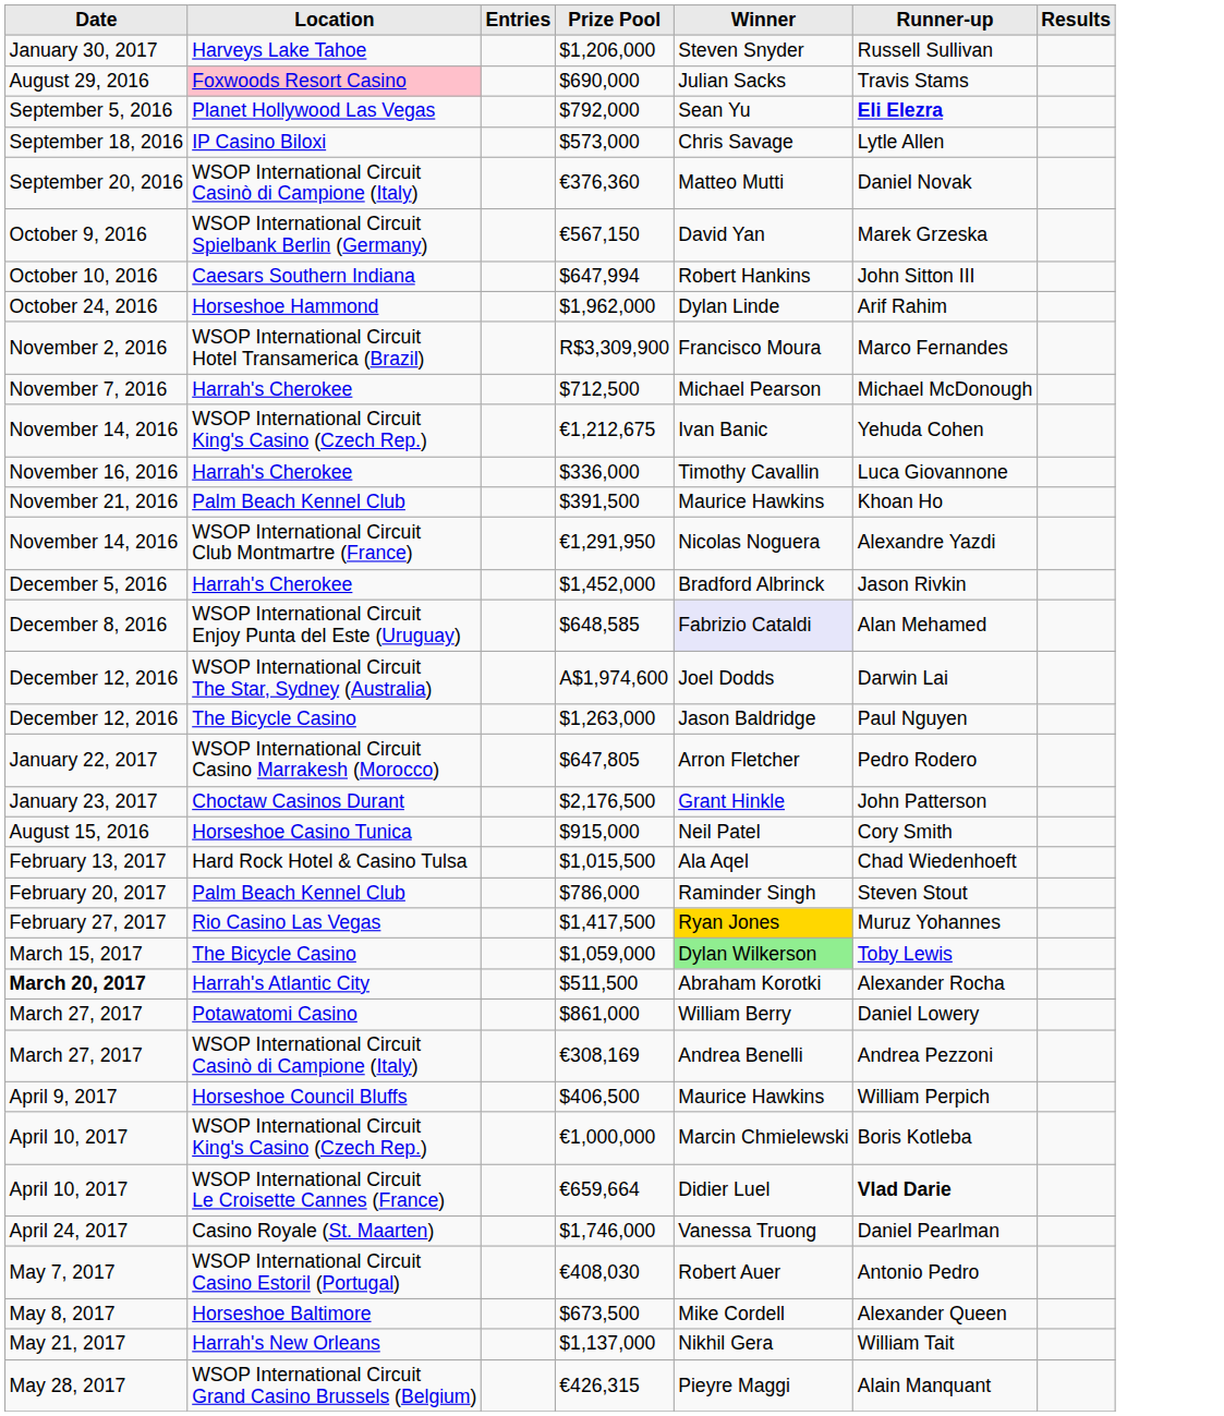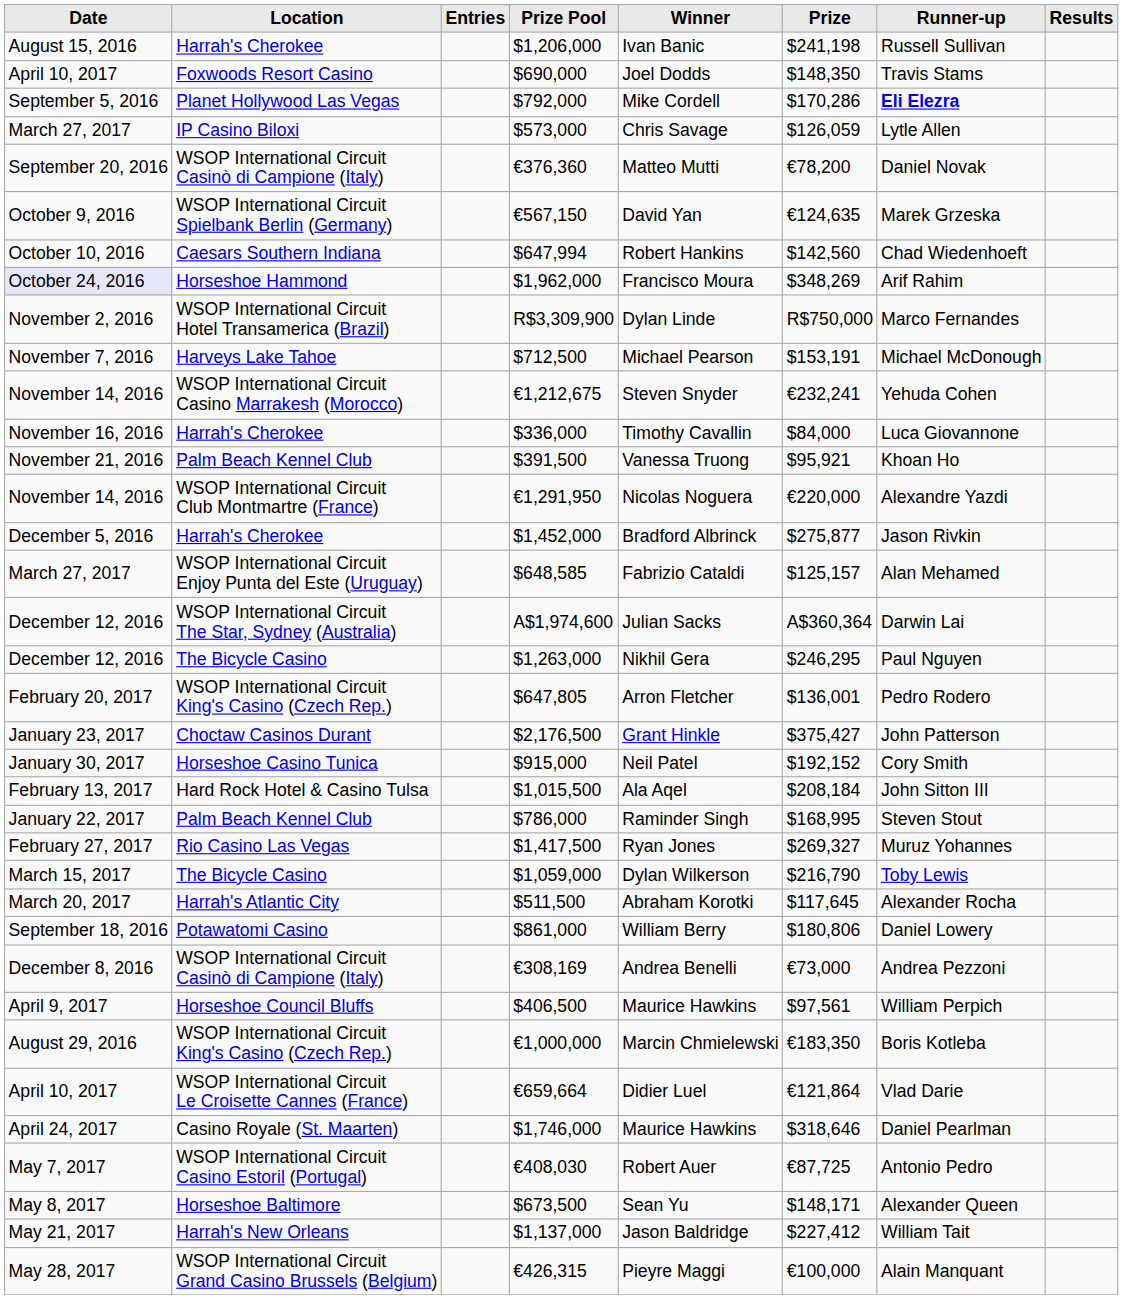 <table class="wikitable">
 <tr>
 <th style="background: #E9E9E9;">Date</th>
 <th style="background: #E9E9E9;">Location</th>
 <th style="background: #E9E9E9;">Entries</th>
 <th style="background: #E9E9E9;">Prize Pool</th>
 <th style="background: #E9E9E9;">Winner</th>
+<th style="background: #E9E9E9;">Prize</th>
 <th style="background: #E9E9E9;">Runner-up</th>
 <th style="background: #E9E9E9;">Results</th>
 </tr>
 <tr>
-<td>January 30, 2017</td>
-<td><a href='#'>Harveys Lake Tahoe</a></td>
+<td>August 15, 2016</td>
+<td><a href='#'>Harrah's Cherokee</a></td>
 <td></td>
 <td>$1,206,000</td>
-<td> Steven Snyder</td>
+<td> Ivan Banic</td>
+<td>$241,198</td>
 <td> Russell Sullivan</td>
 <td></td>
 </tr>
 <tr>
-<td>August 29, 2016</td>
-<td style="background: pink;"><a href='#'>Foxwoods Resort Casino</a></td>
+<td>April 10, 2017</td>
+<td><a href='#'>Foxwoods Resort Casino</a></td>
 <td></td>
 <td>$690,000</td>
-<td> Julian Sacks</td>
+<td> Joel Dodds</td>
+<td>$148,350</td>
 <td> Travis Stams</td>
 <td></td>
 </tr>
 <tr>
 <td>September 5, 2016</td>
 <td><a href='#'>Planet Hollywood Las Vegas</a></td>
 <td></td>
 <td>$792,000</td>
-<td> Sean Yu</td>
+<td> Mike Cordell</td>
+<td>$170,286</td>
 <td><strong> <a href='#'>Eli Elezra</a></strong></td>
 <td></td>
 </tr>
 <tr>
-<td>September 18, 2016</td>
+<td>March 27, 2017</td>
 <td><a href='#'>IP Casino Biloxi</a></td>
 <td></td>
 <td>$573,000</td>
 <td> Chris Savage</td>
+<td>$126,059</td>
 <td> Lytle Allen</td>
 <td></td>
 </tr>
 <tr>
 <td>September 20, 2016</td>
 <td>WSOP International Circuit<br><a href='#'>Casinò di Campione</a> (<a href='#'>Italy</a>)</td>
 <td></td>
 <td>€376,360</td>
 <td> Matteo Mutti</td>
+<td>€78,200</td>
 <td> Daniel Novak</td>
 <td></td>
 </tr>
 <tr>
 <td>October 9, 2016</td>
 <td>WSOP International Circuit<br><a href='#'>Spielbank Berlin</a> (<a href='#'>Germany</a>)</td>
 <td></td>
 <td>€567,150</td>
 <td> David Yan</td>
+<td>€124,635</td>
 <td> Marek Grzeska</td>
 <td></td>
 </tr>
 <tr>
 <td>October 10, 2016</td>
 <td><a href='#'>Caesars Southern Indiana</a></td>
 <td></td>
 <td>$647,994</td>
 <td> Robert Hankins</td>
-<td> John Sitton III</td>
+<td>$142,560</td>
+<td> Chad Wiedenhoeft</td>
 <td></td>
 </tr>
 <tr>
-<td>October 24, 2016</td>
+<td style="background: lavender;">October 24, 2016</td>
 <td><a href='#'>Horseshoe Hammond</a></td>
 <td></td>
 <td>$1,962,000</td>
-<td> Dylan Linde</td>
+<td> Francisco Moura</td>
+<td>$348,269</td>
 <td> Arif Rahim</td>
 <td></td>
 </tr>
 <tr>
 <td>November 2, 2016</td>
 <td>WSOP International Circuit<br>Hotel Transamerica (<a href='#'>Brazil</a>)</td>
 <td></td>
 <td>R$3,309,900</td>
-<td> Francisco Moura</td>
+<td> Dylan Linde</td>
+<td>R$750,000</td>
 <td> Marco Fernandes</td>
 <td></td>
 </tr>
 <tr>
 <td>November 7, 2016</td>
-<td><a href='#'>Harrah's Cherokee</a></td>
+<td><a href='#'>Harveys Lake Tahoe</a></td>
 <td></td>
 <td>$712,500</td>
 <td> Michael Pearson</td>
+<td>$153,191</td>
 <td> Michael McDonough</td>
 <td></td>
 </tr>
 <tr>
 <td>November 14, 2016</td>
-<td>WSOP International Circuit<br><a href='#'>King's Casino</a> (<a href='#'>Czech Rep.</a>)</td>
+<td>WSOP International Circuit<br>Casino <a href='#'>Marrakesh</a> (<a href='#'>Morocco</a>)</td>
 <td></td>
 <td>€1,212,675</td>
-<td> Ivan Banic</td>
+<td> Steven Snyder</td>
+<td>€232,241</td>
 <td> Yehuda Cohen</td>
 <td></td>
 </tr>
 <tr>
 <td>November 16, 2016</td>
 <td><a href='#'>Harrah's Cherokee</a></td>
 <td></td>
 <td>$336,000</td>
 <td> Timothy Cavallin</td>
+<td>$84,000</td>
 <td> Luca Giovannone</td>
 <td></td>
 </tr>
 <tr>
 <td>November 21, 2016</td>
 <td><a href='#'>Palm Beach Kennel Club</a></td>
 <td></td>
 <td>$391,500</td>
-<td> Maurice Hawkins</td>
+<td> Vanessa Truong</td>
+<td>$95,921</td>
 <td> Khoan Ho</td>
 <td></td>
 </tr>
 <tr>
 <td>November 14, 2016</td>
 <td>WSOP International Circuit<br>Club Montmartre (<a href='#'>France</a>)</td>
 <td></td>
 <td>€1,291,950</td>
 <td> Nicolas Noguera</td>
+<td>€220,000</td>
 <td> Alexandre Yazdi</td>
 <td></td>
 </tr>
 <tr>
 <td>December 5, 2016</td>
 <td><a href='#'>Harrah's Cherokee</a></td>
 <td></td>
 <td>$1,452,000</td>
 <td> Bradford Albrinck</td>
+<td>$275,877</td>
 <td> Jason Rivkin</td>
 <td></td>
 </tr>
 <tr>
-<td>December 8, 2016</td>
+<td>March 27, 2017</td>
 <td>WSOP International Circuit<br>Enjoy Punta del Este (<a href='#'>Uruguay</a>)</td>
 <td></td>
 <td>$648,585</td>
-<td style="background: lavender;"> Fabrizio Cataldi</td>
+<td> Fabrizio Cataldi</td>
+<td>$125,157</td>
 <td> Alan Mehamed</td>
 <td></td>
 </tr>
 <tr>
 <td>December 12, 2016</td>
 <td>WSOP International Circuit<br><a href='#'>The Star, Sydney</a> (<a href='#'>Australia</a>)</td>
 <td></td>
 <td>A$1,974,600</td>
-<td> Joel Dodds</td>
+<td> Julian Sacks</td>
+<td>A$360,364</td>
 <td> Darwin Lai</td>
 <td></td>
 </tr>
 <tr>
 <td>December 12, 2016</td>
 <td><a href='#'>The Bicycle Casino</a></td>
 <td></td>
 <td>$1,263,000</td>
-<td> Jason Baldridge</td>
+<td> Nikhil Gera</td>
+<td>$246,295</td>
 <td> Paul Nguyen</td>
 <td></td>
 </tr>
 <tr>
-<td>January 22, 2017</td>
-<td>WSOP International Circuit<br>Casino <a href='#'>Marrakesh</a> (<a href='#'>Morocco</a>)</td>
+<td>February 20, 2017</td>
+<td>WSOP International Circuit<br><a href='#'>King's Casino</a> (<a href='#'>Czech Rep.</a>)</td>
 <td></td>
 <td>$647,805</td>
 <td> Arron Fletcher</td>
+<td>$136,001</td>
 <td> Pedro Rodero</td>
 <td></td>
 </tr>
 <tr>
 <td>January 23, 2017</td>
 <td><a href='#'>Choctaw Casinos Durant</a></td>
 <td></td>
 <td>$2,176,500</td>
 <td> <a href='#'>Grant Hinkle</a></td>
+<td>$375,427</td>
 <td> John Patterson</td>
 <td></td>
 </tr>
 <tr>
-<td>August 15, 2016</td>
+<td>January 30, 2017</td>
 <td><a href='#'>Horseshoe Casino Tunica</a></td>
 <td></td>
 <td>$915,000</td>
 <td> Neil Patel</td>
+<td>$192,152</td>
 <td> Cory Smith</td>
 <td></td>
 </tr>
 <tr>
 <td>February 13, 2017</td>
 <td>Hard Rock Hotel & Casino Tulsa</td>
 <td></td>
 <td>$1,015,500</td>
 <td> Ala Aqel</td>
-<td> Chad Wiedenhoeft</td>
+<td>$208,184</td>
+<td> John Sitton III</td>
 <td></td>
 </tr>
 <tr>
-<td>February 20, 2017</td>
+<td>January 22, 2017</td>
 <td><a href='#'>Palm Beach Kennel Club</a></td>
 <td></td>
 <td>$786,000</td>
 <td> Raminder Singh</td>
+<td>$168,995</td>
 <td> Steven Stout</td>
 <td></td>
 </tr>
 <tr>
 <td>February 27, 2017</td>
 <td><a href='#'>Rio Casino Las Vegas</a></td>
 <td></td>
 <td>$1,417,500</td>
-<td style="background: gold;"> Ryan Jones</td>
+<td> Ryan Jones</td>
+<td>$269,327</td>
 <td> Muruz Yohannes</td>
 <td></td>
 </tr>
 <tr>
 <td>March 15, 2017</td>
 <td><a href='#'>The Bicycle Casino</a></td>
 <td></td>
 <td>$1,059,000</td>
-<td style="background: lightgreen;"> Dylan Wilkerson</td>
+<td> Dylan Wilkerson</td>
+<td>$216,790</td>
 <td> <a href='#'>Toby Lewis</a></td>
 <td></td>
 </tr>
 <tr>
-<td><strong>March 20, 2017</strong></td>
+<td>March 20, 2017</td>
 <td><a href='#'>Harrah's Atlantic City</a></td>
 <td></td>
 <td>$511,500</td>
 <td> Abraham Korotki</td>
+<td>$117,645</td>
 <td> Alexander Rocha</td>
 <td></td>
 </tr>
 <tr>
-<td>March 27, 2017</td>
+<td>September 18, 2016</td>
 <td><a href='#'>Potawatomi Casino</a></td>
 <td></td>
 <td>$861,000</td>
 <td> William Berry</td>
+<td>$180,806</td>
 <td> Daniel Lowery</td>
 <td></td>
 </tr>
 <tr>
-<td>March 27, 2017</td>
+<td>December 8, 2016</td>
 <td>WSOP International Circuit<br><a href='#'>Casinò di Campione</a> (<a href='#'>Italy</a>)</td>
 <td></td>
 <td>€308,169</td>
 <td> Andrea Benelli</td>
+<td>€73,000</td>
 <td> Andrea Pezzoni</td>
 <td></td>
 </tr>
 <tr>
 <td>April 9, 2017</td>
 <td><a href='#'>Horseshoe Council Bluffs</a></td>
 <td></td>
 <td>$406,500</td>
 <td> Maurice Hawkins</td>
+<td>$97,561</td>
 <td> William Perpich</td>
 <td></td>
 </tr>
 <tr>
-<td>April 10, 2017</td>
+<td>August 29, 2016</td>
 <td>WSOP International Circuit<br><a href='#'>King's Casino</a> (<a href='#'>Czech Rep.</a>)</td>
 <td></td>
 <td>€1,000,000</td>
 <td> Marcin Chmielewski</td>
+<td>€183,350</td>
 <td> Boris Kotleba</td>
 <td></td>
 </tr>
 <tr>
 <td>April 10, 2017</td>
 <td>WSOP International Circuit<br><a href='#'>Le Croisette Cannes</a> (<a href='#'>France</a>)</td>
 <td></td>
 <td>€659,664</td>
 <td> Didier Luel</td>
-<td><strong> Vlad Darie</strong></td>
+<td>€121,864</td>
+<td> Vlad Darie</td>
 <td></td>
 </tr>
 <tr>
 <td>April 24, 2017</td>
 <td>Casino Royale (<a href='#'>St. Maarten</a>)</td>
 <td></td>
 <td>$1,746,000</td>
-<td> Vanessa Truong</td>
+<td> Maurice Hawkins</td>
+<td>$318,646</td>
 <td> Daniel Pearlman</td>
 <td></td>
 </tr>
 <tr>
 <td>May 7, 2017</td>
 <td>WSOP International Circuit<br><a href='#'>Casino Estoril</a> (<a href='#'>Portugal</a>)</td>
 <td></td>
 <td>€408,030</td>
 <td> Robert Auer</td>
+<td>€87,725</td>
 <td> Antonio Pedro</td>
 <td></td>
 </tr>
 <tr>
 <td>May 8, 2017</td>
 <td><a href='#'>Horseshoe Baltimore</a></td>
 <td></td>
 <td>$673,500</td>
-<td> Mike Cordell</td>
+<td> Sean Yu</td>
+<td>$148,171</td>
 <td> Alexander Queen</td>
 <td></td>
 </tr>
 <tr>
 <td>May 21, 2017</td>
 <td><a href='#'>Harrah's New Orleans</a></td>
 <td></td>
 <td>$1,137,000</td>
-<td> Nikhil Gera</td>
+<td> Jason Baldridge</td>
+<td>$227,412</td>
 <td> William Tait</td>
 <td></td>
 </tr>
 <tr>
 <td>May 28, 2017</td>
 <td>WSOP International Circuit<br><a href='#'>Grand Casino Brussels</a> (<a href='#'>Belgium</a>)</td>
 <td></td>
 <td>€426,315</td>
 <td> Pieyre Maggi</td>
+<td>€100,000</td>
 <td> Alain Manquant</td>
 <td></td>
 </tr>
 </table>
